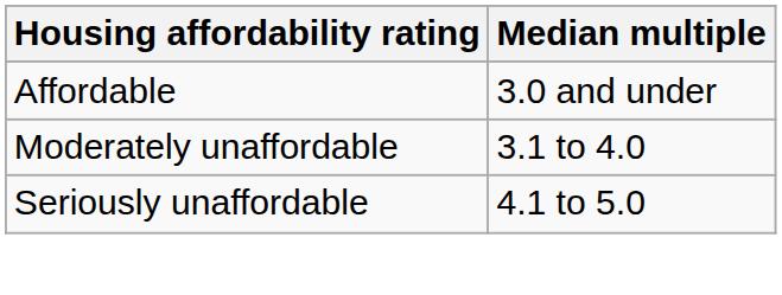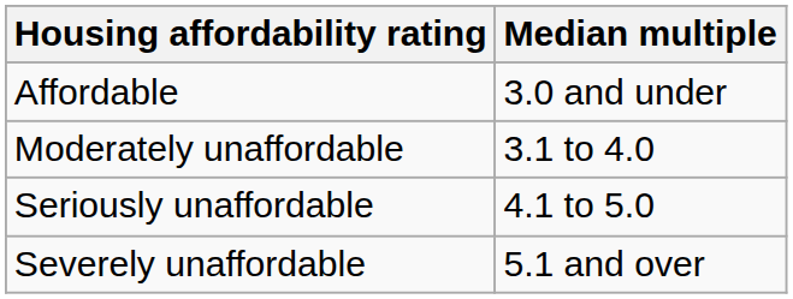 <table class="wikitable">
 <tr>
 <th>Housing affordability rating</th>
 <th>Median multiple</th>
 </tr>
 <tr>
 <td>Affordable</td>
 <td>3.0 and under</td>
 </tr>
 <tr>
 <td>Moderately unaffordable</td>
 <td>3.1 to 4.0</td>
 </tr>
 <tr>
 <td>Seriously unaffordable</td>
 <td>4.1 to 5.0</td>
 </tr>
+<tr>
+<td>Severely unaffordable</td>
+<td>5.1 and over</td>
+</tr>
 </table>
